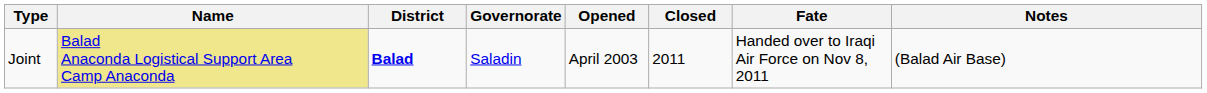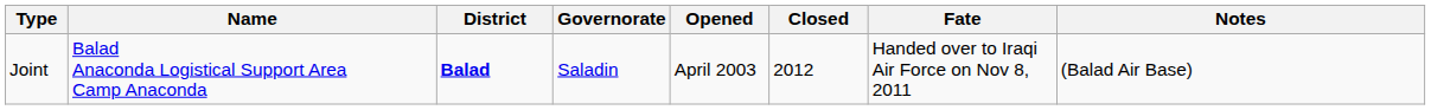 <table class="wikitable sortable">
 <tr>
 <th style="width:3em">Type</th>
 <th style="width:20em">Name</th>
 <th style="width:6em">District</th>
 <th style="width:5em">Governorate</th>
 <th style="width:5em">Opened</th>
 <th style="width:5em">Closed</th>
 <th style="width:10em">Fate</th>
 <th style="width:20em">Notes</th>
 </tr>
 <tr>
 <td>Joint</td>
-<td style="background: khaki;"><a href='#'>Balad</a><br><a href='#'>Anaconda Logistical Support Area</a><br><a href='#'>Camp Anaconda</a></td>
+<td><a href='#'>Balad</a><br><a href='#'>Anaconda Logistical Support Area</a><br><a href='#'>Camp Anaconda</a></td>
 <td><strong><a href='#'>Balad</a></strong></td>
 <td><a href='#'>Saladin</a></td>
 <td>April 2003</td>
-<td>2011</td>
+<td>2012</td>
 <td>Handed over to Iraqi Air Force on Nov 8, 2011</td>
 <td>(Balad Air Base)</td>
 </tr>
 </table>
